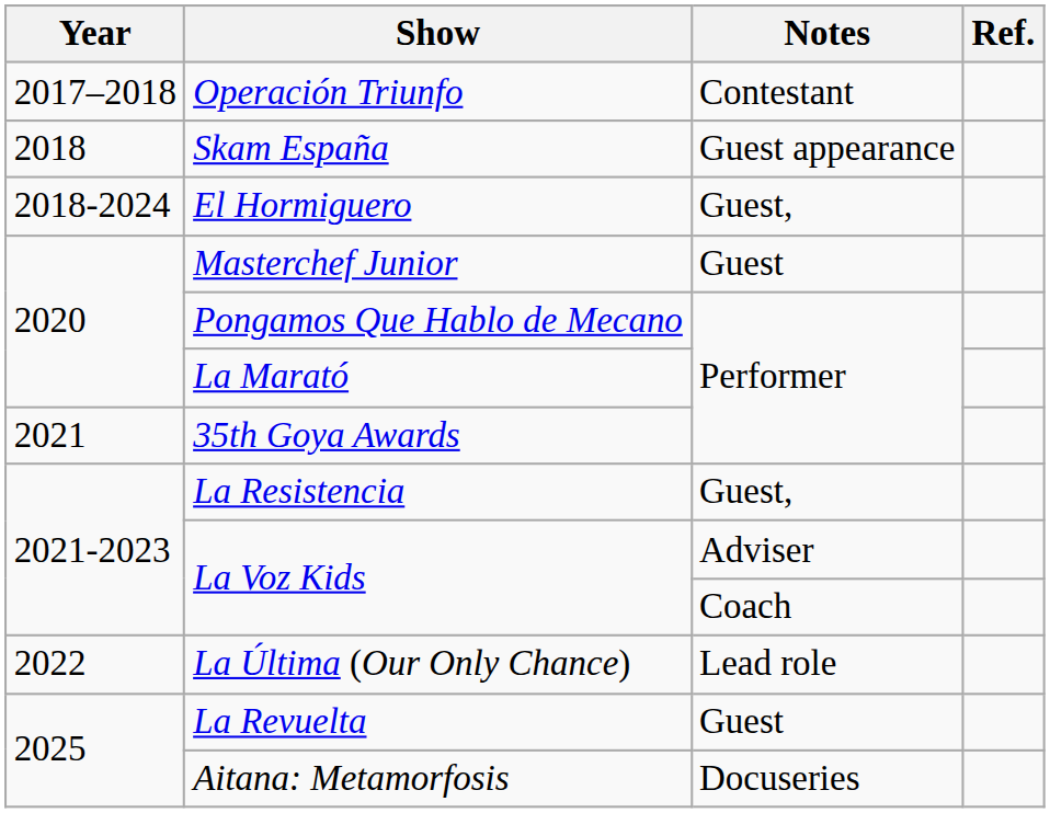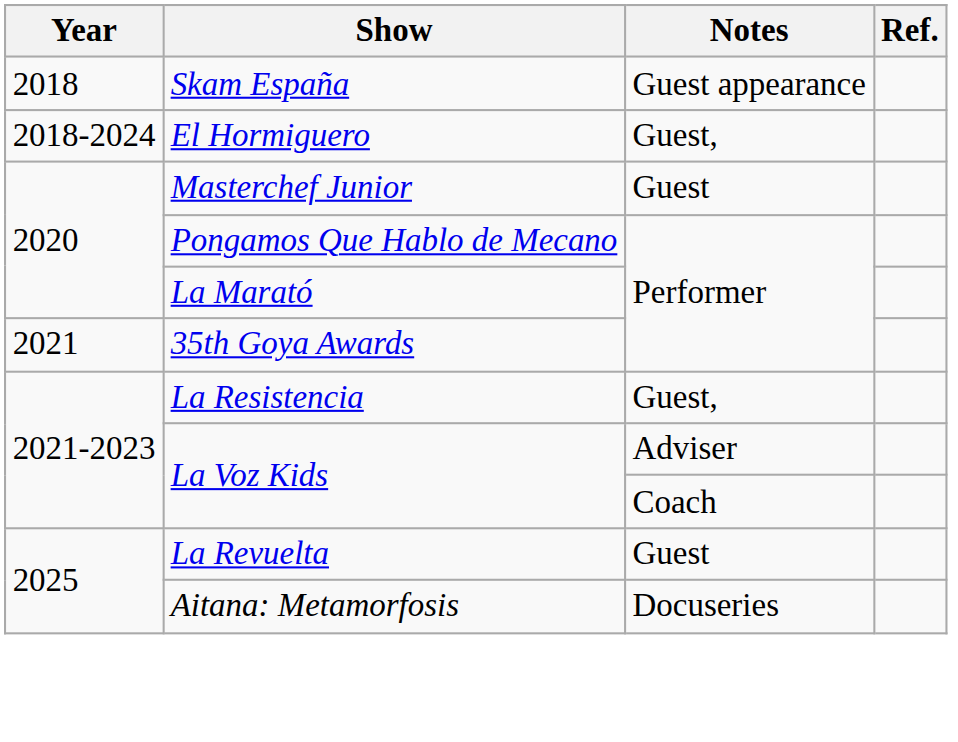 <table class="wikitable">
 <tr>
 <th>Year</th>
 <th>Show</th>
 <th>Notes</th>
 <th>Ref.</th>
-</tr>
-<tr>
-<td>2017–2018</td>
-<td><a href='#'><em>Operación Triunfo</em></a></td>
-<td>Contestant</td>
-<td></td>
 </tr>
 <tr>
 <td>2018</td>
 <td><em><a href='#'>Skam España</a></em></td>
 <td>Guest appearance</td>
 <td></td>
 </tr>
 <tr>
 <td>2018-2024</td>
 <td><em><a href='#'>El Hormiguero</a></em></td>
 <td>Guest, </td>
 <td></td>
 </tr>
 <tr>
 <td rowspan="3">2020</td>
 <td><em><a href='#'>Masterchef Junior</a></em></td>
 <td>Guest</td>
 <td></td>
 </tr>
 <tr>
 <td><em><a href='#'>Pongamos Que Hablo de Mecano</a></em></td>
 <td rowspan=3>Performer</td>
 <td></td>
 </tr>
 <tr>
 <td><em><a href='#'>La Marató</a></em></td>
 <td></td>
 </tr>
 <tr>
 <td>2021</td>
 <td><em><a href='#'>35th Goya Awards</a></em></td>
 <td></td>
 </tr>
 <tr>
 <td rowspan="3">2021-2023</td>
 <td><em><a href='#'>La Resistencia</a></em></td>
 <td>Guest, </td>
 <td></td>
 </tr>
 <tr>
 <td rowspan="2"><em><a href='#'>La Voz Kids</a></em></td>
 <td>Adviser </td>
 <td></td>
 </tr>
 <tr>
 <td>Coach </td>
 <td></td>
 </tr>
 <tr>
-<td>2022</td>
-<td><em><a href='#'>La Última</a></em> (<em>Our Only Chance</em>)</td>
-<td>Lead role</td>
-<td></td>
-</tr>
-<tr>
 <td rowspan="2">2025</td>
 <td><em><a href='#'>La Revuelta</a></em></td>
 <td>Guest</td>
 <td></td>
 </tr>
 <tr>
 <td><em>Aitana: Metamorfosis</em></td>
 <td>Docuseries</td>
 <td></td>
 </tr>
 </table>
